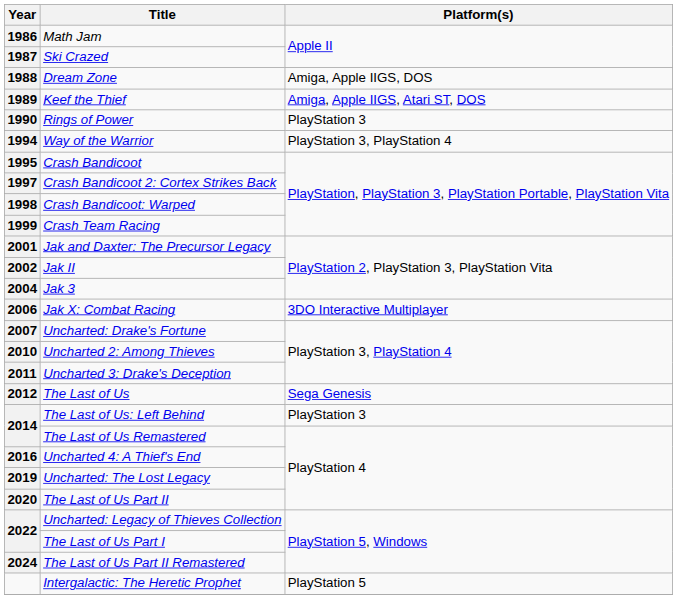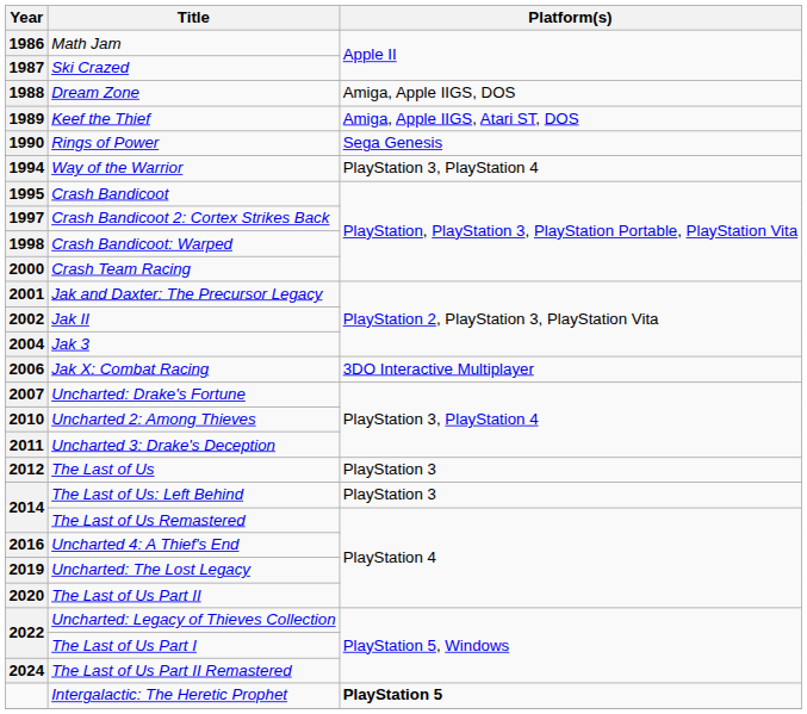 <table class="wikitable sortable plainrowheaders">
 <tr>
 <th scope="col">Year</th>
 <th scope="col">Title</th>
 <th scope="col">Platform(s)</th>
 </tr>
 <tr>
 <th scope="row">1986</th>
 <td><em>Math Jam</em></td>
 <td rowspan="2"><a href='#'>Apple II</a></td>
 </tr>
 <tr>
 <th scope="row">1987</th>
 <td><em><a href='#'>Ski Crazed</a></em></td>
 </tr>
 <tr>
 <th scope="row">1988</th>
 <td><em><a href='#'>Dream Zone</a></em></td>
 <td rowspan="1">Amiga, Apple IIGS, DOS</td>
 </tr>
 <tr>
 <th scope="row">1989</th>
 <td><em><a href='#'>Keef the Thief</a></em></td>
 <td rowspan="1"><a href='#'>Amiga</a>, <a href='#'>Apple IIGS</a>, <a href='#'>Atari ST</a>, <a href='#'>DOS</a></td>
 </tr>
 <tr>
 <th scope="row">1990</th>
 <td><em><a href='#'>Rings of Power</a></em></td>
-<td rowspan="1">PlayStation 3</td>
+<td rowspan="1"><a href='#'>Sega Genesis</a></td>
 </tr>
 <tr>
 <th scope="row">1994</th>
 <td><em><a href='#'>Way of the Warrior</a></em></td>
 <td rowspan="1">PlayStation 3, PlayStation 4</td>
 </tr>
 <tr>
 <th scope="row">1995</th>
 <td><em><a href='#'>Crash Bandicoot</a></em></td>
 <td rowspan="4"><a href='#'>PlayStation</a>,  <a href='#'>PlayStation 3</a>, <a href='#'>PlayStation Portable</a>, <a href='#'>PlayStation Vita</a></td>
 </tr>
 <tr>
 <th scope="row">1997</th>
 <td><em><a href='#'>Crash Bandicoot 2: Cortex Strikes Back</a></em></td>
 </tr>
 <tr>
 <th scope="row">1998</th>
 <td><em><a href='#'>Crash Bandicoot: Warped</a></em></td>
 </tr>
 <tr>
-<th scope="row">1999</th>
+<th scope="row">2000</th>
 <td><em><a href='#'>Crash Team Racing</a></em></td>
 </tr>
 <tr>
 <th scope="row">2001</th>
 <td><em><a href='#'>Jak and Daxter: The Precursor Legacy</a></em></td>
 <td rowspan="3"><a href='#'>PlayStation 2</a>, PlayStation 3, PlayStation Vita</td>
 </tr>
 <tr>
 <th scope="row">2002</th>
 <td><em><a href='#'>Jak II</a></em></td>
 </tr>
 <tr>
 <th scope="row">2004</th>
 <td><em><a href='#'>Jak 3</a></em></td>
 </tr>
 <tr>
 <th scope="row">2006</th>
 <td><em><a href='#'>Jak X: Combat Racing</a></em></td>
 <td rowspan="1"><a href='#'>3DO Interactive Multiplayer</a></td>
 </tr>
 <tr>
 <th scope="row">2007</th>
 <td><em><a href='#'>Uncharted: Drake's Fortune</a></em></td>
 <td rowspan="3">PlayStation 3, <a href='#'>PlayStation 4</a></td>
 </tr>
 <tr>
 <th scope="row">2010</th>
 <td><em><a href='#'>Uncharted 2: Among Thieves</a></em></td>
 </tr>
 <tr>
 <th scope="row">2011</th>
 <td><em><a href='#'>Uncharted 3: Drake's Deception</a></em></td>
 </tr>
 <tr>
 <th scope="row">2012</th>
 <td><em><a href='#'>The Last of Us</a></em></td>
-<td rowspan="1"><a href='#'>Sega Genesis</a></td>
+<td rowspan="1">PlayStation 3</td>
 </tr>
 <tr>
 <th scope="row" rowspan="2">2014</th>
 <td><em><a href='#'>The Last of Us: Left Behind</a></em></td>
 <td rowspan="1">PlayStation 3</td>
 </tr>
 <tr>
 <td><em><a href='#'>The Last of Us Remastered</a></em></td>
 <td rowspan="4">PlayStation 4</td>
 </tr>
 <tr>
 <th scope="row">2016</th>
 <td><em><a href='#'>Uncharted 4: A Thief's End</a></em></td>
 </tr>
 <tr>
 <th scope="row">2019</th>
 <td><em><a href='#'>Uncharted: The Lost Legacy</a></em></td>
 </tr>
 <tr>
 <th scope="row">2020</th>
 <td><em><a href='#'>The Last of Us Part II</a></em></td>
 </tr>
 <tr>
 <th scope="row" rowspan="2">2022</th>
 <td><em><a href='#'>Uncharted: Legacy of Thieves Collection</a></em></td>
 <td rowspan='3'><a href='#'>PlayStation 5</a>, <a href='#'>Windows</a></td>
 </tr>
 <tr>
 <td><em><a href='#'>The Last of Us Part I</a></em></td>
 </tr>
 <tr>
 <th scope="row">2024</th>
 <td><em><a href='#'>The Last of Us Part II Remastered</a></em></td>
 </tr>
 <tr>
 <td></td>
 <td><em><a href='#'>Intergalactic: The Heretic Prophet</a></em></td>
-<td>PlayStation 5</td>
+<td><strong>PlayStation 5</strong></td>
 </tr>
 <tr>
 </tr>
 </table>
